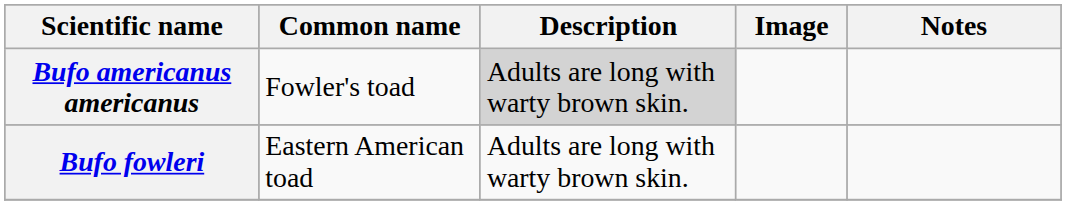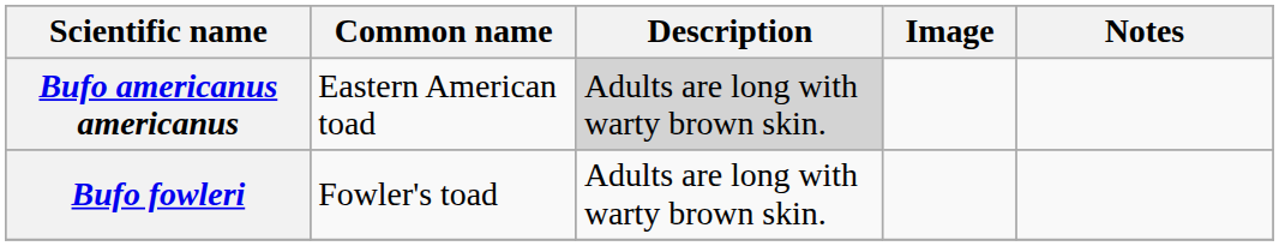 <table class="wikitable sortable plainrowheaders">
 <tr>
 <th scope="col" width="225">Scientific name</th>
 <th scope="col" width="200">Common name</th>
 <th scope="col" class="unsortable" width="225">Description</th>
 <th scope="col" class="unsortable" width="75">Image</th>
 <th scope="col" class="unsortable" width="225">Notes</th>
 </tr>
 <tr>
 <th scope="row"><em> <a href='#'>Bufo americanus</a> americanus</em></th>
-<td>Fowler's toad</td>
+<td>Eastern American toad</td>
 <td style="background: lightgrey;">Adults are  long with warty brown skin.</td>
 <td></td>
 <td></td>
 </tr>
 <tr>
 <th scope="row"><em><a href='#'>Bufo fowleri</a></em></th>
-<td>Eastern American toad</td>
+<td>Fowler's toad</td>
 <td>Adults are  long with warty brown skin.</td>
 <td></td>
 <td></td>
 </tr>
 <tr>
 </tr>
 </table>
